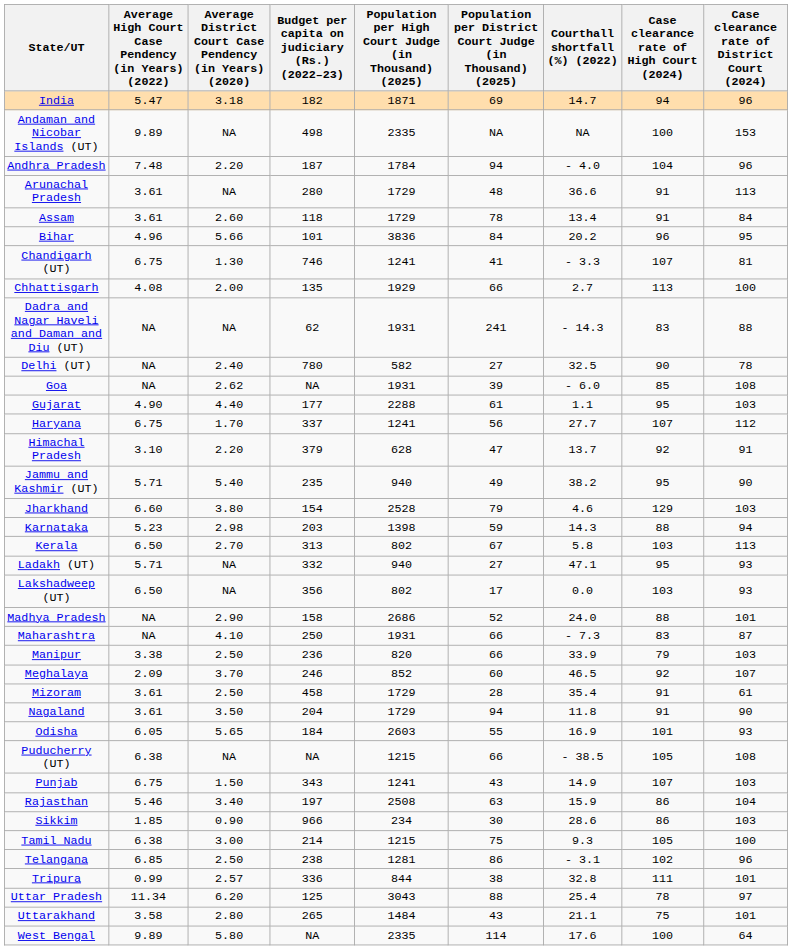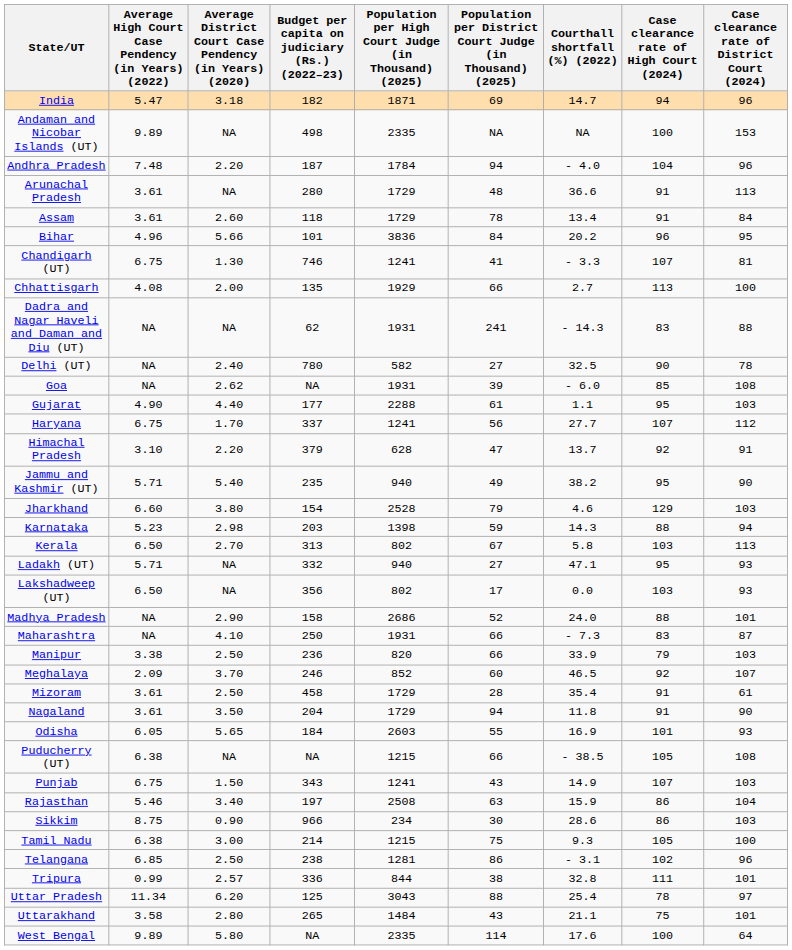 <table class="wikitable sortable" style="text-align: center">
 <tr>
 <th>State/UT</th>
 <th>Average High Court Case Pendency (in Years) (2022)</th>
 <th>Average District Court Case Pendency (in Years) (2020)</th>
 <th>Budget per capita on judiciary (Rs.) (2022–23)</th>
 <th>Population per High Court Judge (in Thousand) (2025)</th>
 <th>Population per District Court Judge (in Thousand)(2025)</th>
 <th>Courthall shortfall (%) (2022)</th>
 <th>Case clearance rate of High Court (2024)</th>
 <th>Case clearance rate of District Court (2024)</th>
 </tr>
 <tr bgcolor="#ffdead">
 <td><a href='#'>India</a></td>
 <td>5.47</td>
 <td>3.18</td>
 <td>182</td>
 <td>1871</td>
 <td>69</td>
 <td>14.7</td>
 <td>94</td>
 <td>96</td>
 </tr>
 <tr>
 <td><a href='#'>Andaman and Nicobar Islands</a> (UT)</td>
 <td>9.89</td>
 <td>NA</td>
 <td>498</td>
 <td>2335</td>
 <td>NA</td>
 <td>NA</td>
 <td>100</td>
 <td>153</td>
 </tr>
 <tr>
 <td><a href='#'>Andhra Pradesh</a></td>
 <td>7.48</td>
 <td>2.20</td>
 <td>187</td>
 <td>1784</td>
 <td>94</td>
 <td>- 4.0</td>
 <td>104</td>
 <td>96</td>
 </tr>
 <tr>
 <td><a href='#'>Arunachal Pradesh</a></td>
 <td>3.61</td>
 <td>NA</td>
 <td>280</td>
 <td>1729</td>
 <td>48</td>
 <td>36.6</td>
 <td>91</td>
 <td>113</td>
 </tr>
 <tr>
 <td><a href='#'>Assam</a></td>
 <td>3.61</td>
 <td>2.60</td>
 <td>118</td>
 <td>1729</td>
 <td>78</td>
 <td>13.4</td>
 <td>91</td>
 <td>84</td>
 </tr>
 <tr>
 <td><a href='#'>Bihar</a></td>
 <td>4.96</td>
 <td>5.66</td>
 <td>101</td>
 <td>3836</td>
 <td>84</td>
 <td>20.2</td>
 <td>96</td>
 <td>95</td>
 </tr>
 <tr>
 <td><a href='#'>Chandigarh</a> (UT)</td>
 <td>6.75</td>
 <td>1.30</td>
 <td>746</td>
 <td>1241</td>
 <td>41</td>
 <td>- 3.3</td>
 <td>107</td>
 <td>81</td>
 </tr>
 <tr>
 <td><a href='#'>Chhattisgarh</a></td>
 <td>4.08</td>
 <td>2.00</td>
 <td>135</td>
 <td>1929</td>
 <td>66</td>
 <td>2.7</td>
 <td>113</td>
 <td>100</td>
 </tr>
 <tr>
 <td><a href='#'>Dadra and Nagar Haveli and Daman and Diu</a> (UT)</td>
 <td>NA</td>
 <td>NA</td>
 <td>62</td>
 <td>1931</td>
 <td>241</td>
 <td>- 14.3</td>
 <td>83</td>
 <td>88</td>
 </tr>
 <tr>
 <td><a href='#'>Delhi</a> (UT)</td>
 <td>NA</td>
 <td>2.40</td>
 <td>780</td>
 <td>582</td>
 <td>27</td>
 <td>32.5</td>
 <td>90</td>
 <td>78</td>
 </tr>
 <tr>
 <td><a href='#'>Goa</a></td>
 <td>NA</td>
 <td>2.62</td>
 <td>NA</td>
 <td>1931</td>
 <td>39</td>
 <td>- 6.0</td>
 <td>85</td>
 <td>108</td>
 </tr>
 <tr>
 <td><a href='#'>Gujarat</a></td>
 <td>4.90</td>
 <td>4.40</td>
 <td>177</td>
 <td>2288</td>
 <td>61</td>
 <td>1.1</td>
 <td>95</td>
 <td>103</td>
 </tr>
 <tr>
 <td><a href='#'>Haryana</a></td>
 <td>6.75</td>
 <td>1.70</td>
 <td>337</td>
 <td>1241</td>
 <td>56</td>
 <td>27.7</td>
 <td>107</td>
 <td>112</td>
 </tr>
 <tr>
 <td><a href='#'>Himachal Pradesh</a></td>
 <td>3.10</td>
 <td>2.20</td>
 <td>379</td>
 <td>628</td>
 <td>47</td>
 <td>13.7</td>
 <td>92</td>
 <td>91</td>
 </tr>
 <tr>
 <td><a href='#'>Jammu and Kashmir</a> (UT)</td>
 <td>5.71</td>
 <td>5.40</td>
 <td>235</td>
 <td>940</td>
 <td>49</td>
 <td>38.2</td>
 <td>95</td>
 <td>90</td>
 </tr>
 <tr>
 <td><a href='#'>Jharkhand</a></td>
 <td>6.60</td>
 <td>3.80</td>
 <td>154</td>
 <td>2528</td>
 <td>79</td>
 <td>4.6</td>
 <td>129</td>
 <td>103</td>
 </tr>
 <tr>
 <td><a href='#'>Karnataka</a></td>
 <td>5.23</td>
 <td>2.98</td>
 <td>203</td>
 <td>1398</td>
 <td>59</td>
 <td>14.3</td>
 <td>88</td>
 <td>94</td>
 </tr>
 <tr>
 <td><a href='#'>Kerala</a></td>
 <td>6.50</td>
 <td>2.70</td>
 <td>313</td>
 <td>802</td>
 <td>67</td>
 <td>5.8</td>
 <td>103</td>
 <td>113</td>
 </tr>
 <tr>
 <td><a href='#'>Ladakh</a> (UT)</td>
 <td>5.71</td>
 <td>NA</td>
 <td>332</td>
 <td>940</td>
 <td>27</td>
 <td>47.1</td>
 <td>95</td>
 <td>93</td>
 </tr>
 <tr>
 <td><a href='#'>Lakshadweep</a> (UT)</td>
 <td>6.50</td>
 <td>NA</td>
 <td>356</td>
 <td>802</td>
 <td>17</td>
 <td>0.0</td>
 <td>103</td>
 <td>93</td>
 </tr>
 <tr>
 <td><a href='#'>Madhya Pradesh</a></td>
 <td>NA</td>
 <td>2.90</td>
 <td>158</td>
 <td>2686</td>
 <td>52</td>
 <td>24.0</td>
 <td>88</td>
 <td>101</td>
 </tr>
 <tr>
 <td><a href='#'>Maharashtra</a></td>
 <td>NA</td>
 <td>4.10</td>
 <td>250</td>
 <td>1931</td>
 <td>66</td>
 <td>- 7.3</td>
 <td>83</td>
 <td>87</td>
 </tr>
 <tr>
 <td><a href='#'>Manipur</a></td>
 <td>3.38</td>
 <td>2.50</td>
 <td>236</td>
 <td>820</td>
 <td>66</td>
 <td>33.9</td>
 <td>79</td>
 <td>103</td>
 </tr>
 <tr>
 <td><a href='#'>Meghalaya</a></td>
 <td>2.09</td>
 <td>3.70</td>
 <td>246</td>
 <td>852</td>
 <td>60</td>
 <td>46.5</td>
 <td>92</td>
 <td>107</td>
 </tr>
 <tr>
 <td><a href='#'>Mizoram</a></td>
 <td>3.61</td>
 <td>2.50</td>
 <td>458</td>
 <td>1729</td>
 <td>28</td>
 <td>35.4</td>
 <td>91</td>
 <td>61</td>
 </tr>
 <tr>
 <td><a href='#'>Nagaland</a></td>
 <td>3.61</td>
 <td>3.50</td>
 <td>204</td>
 <td>1729</td>
 <td>94</td>
 <td>11.8</td>
 <td>91</td>
 <td>90</td>
 </tr>
 <tr>
 <td><a href='#'>Odisha</a></td>
 <td>6.05</td>
 <td>5.65</td>
 <td>184</td>
 <td>2603</td>
 <td>55</td>
 <td>16.9</td>
 <td>101</td>
 <td>93</td>
 </tr>
 <tr>
 <td><a href='#'>Puducherry</a> (UT)</td>
 <td>6.38</td>
 <td>NA</td>
 <td>NA</td>
 <td>1215</td>
 <td>66</td>
 <td>- 38.5</td>
 <td>105</td>
 <td>108</td>
 </tr>
 <tr>
 <td><a href='#'>Punjab</a></td>
 <td>6.75</td>
 <td>1.50</td>
 <td>343</td>
 <td>1241</td>
 <td>43</td>
 <td>14.9</td>
 <td>107</td>
 <td>103</td>
 </tr>
 <tr>
 <td><a href='#'>Rajasthan</a></td>
 <td>5.46</td>
 <td>3.40</td>
 <td>197</td>
 <td>2508</td>
 <td>63</td>
 <td>15.9</td>
 <td>86</td>
 <td>104</td>
 </tr>
 <tr>
 <td><a href='#'>Sikkim</a></td>
-<td>1.85</td>
+<td>8.75</td>
 <td>0.90</td>
 <td>966</td>
 <td>234</td>
 <td>30</td>
 <td>28.6</td>
 <td>86</td>
 <td>103</td>
 </tr>
 <tr>
 <td><a href='#'>Tamil Nadu</a></td>
 <td>6.38</td>
 <td>3.00</td>
 <td>214</td>
 <td>1215</td>
 <td>75</td>
 <td>9.3</td>
 <td>105</td>
 <td>100</td>
 </tr>
 <tr>
 <td><a href='#'>Telangana</a></td>
 <td>6.85</td>
 <td>2.50</td>
 <td>238</td>
 <td>1281</td>
 <td>86</td>
 <td>- 3.1</td>
 <td>102</td>
 <td>96</td>
 </tr>
 <tr>
 <td><a href='#'>Tripura</a></td>
 <td>0.99</td>
 <td>2.57</td>
 <td>336</td>
 <td>844</td>
 <td>38</td>
 <td>32.8</td>
 <td>111</td>
 <td>101</td>
 </tr>
 <tr>
 <td><a href='#'>Uttar Pradesh</a></td>
 <td>11.34</td>
 <td>6.20</td>
 <td>125</td>
 <td>3043</td>
 <td>88</td>
 <td>25.4</td>
 <td>78</td>
 <td>97</td>
 </tr>
 <tr>
 <td><a href='#'>Uttarakhand</a></td>
 <td>3.58</td>
 <td>2.80</td>
 <td>265</td>
 <td>1484</td>
 <td>43</td>
 <td>21.1</td>
 <td>75</td>
 <td>101</td>
 </tr>
 <tr>
 <td><a href='#'>West Bengal</a></td>
 <td>9.89</td>
 <td>5.80</td>
 <td>NA</td>
 <td>2335</td>
 <td>114</td>
 <td>17.6</td>
 <td>100</td>
 <td>64</td>
 </tr>
 </table>
